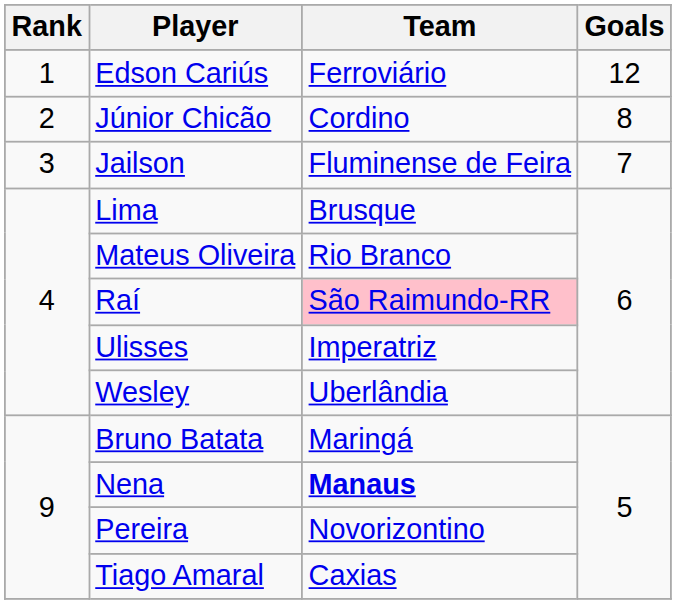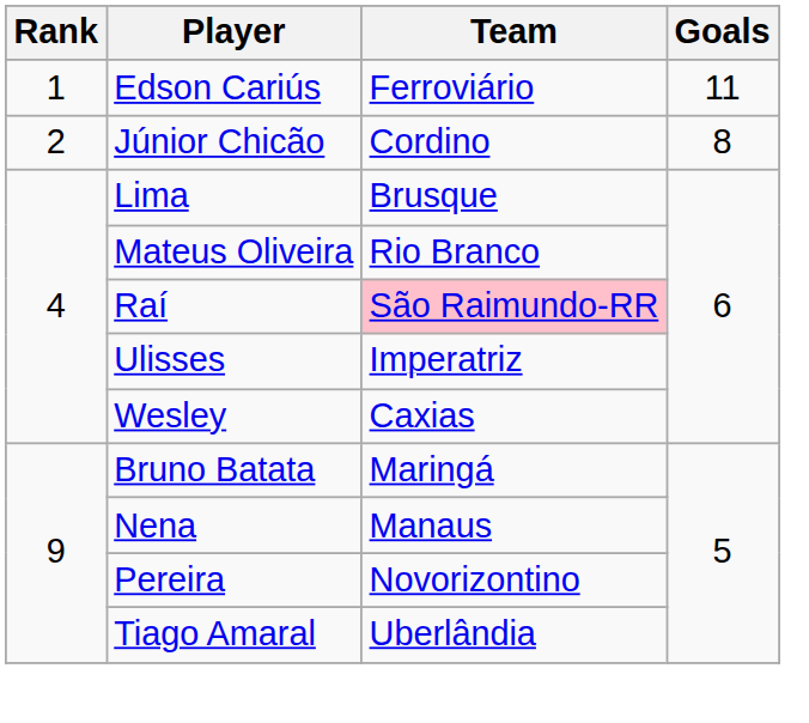 <table class="wikitable" style="text-align:left">
 <tr>
 <th>Rank</th>
 <th>Player</th>
 <th>Team</th>
 <th>Goals</th>
 </tr>
 <tr>
 <td align=center>1</td>
 <td><a href='#'>Edson Cariús</a></td>
 <td> <a href='#'>Ferroviário</a></td>
-<td align=center>12</td>
+<td align=center>11</td>
 </tr>
 <tr>
 <td align=center>2</td>
 <td><a href='#'>Júnior Chicão</a></td>
 <td> <a href='#'>Cordino</a></td>
 <td align=center>8</td>
-</tr>
-<tr>
-<td align=center>3</td>
-<td><a href='#'>Jailson</a></td>
-<td> <a href='#'>Fluminense de Feira</a></td>
-<td align=center>7</td>
 </tr>
 <tr>
 <td align=center rowspan=5>4</td>
 <td><a href='#'>Lima</a></td>
 <td> <a href='#'>Brusque</a></td>
 <td align=center rowspan=5>6</td>
 </tr>
 <tr>
 <td><a href='#'>Mateus Oliveira</a></td>
 <td> <a href='#'>Rio Branco</a></td>
 </tr>
 <tr>
 <td><a href='#'>Raí</a></td>
 <td style="background: pink;"> <a href='#'>São Raimundo-RR</a></td>
 </tr>
 <tr>
 <td><a href='#'>Ulisses</a></td>
 <td> <a href='#'>Imperatriz</a></td>
 </tr>
 <tr>
 <td><a href='#'>Wesley</a></td>
-<td> <a href='#'>Uberlândia</a></td>
+<td> <a href='#'>Caxias</a></td>
 </tr>
 <tr>
 <td align=center rowspan=4>9</td>
 <td><a href='#'>Bruno Batata</a></td>
 <td> <a href='#'>Maringá</a></td>
 <td align=center rowspan=4>5</td>
 </tr>
 <tr>
 <td><a href='#'>Nena</a></td>
-<td><strong> <a href='#'>Manaus</a></strong></td>
+<td> <a href='#'>Manaus</a></td>
 </tr>
 <tr>
 <td><a href='#'>Pereira</a></td>
 <td> <a href='#'>Novorizontino</a></td>
 </tr>
 <tr>
 <td><a href='#'>Tiago Amaral</a></td>
-<td> <a href='#'>Caxias</a></td>
+<td> <a href='#'>Uberlândia</a></td>
 </tr>
 </table>
